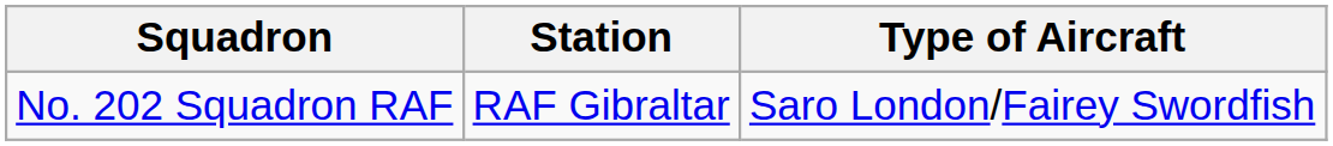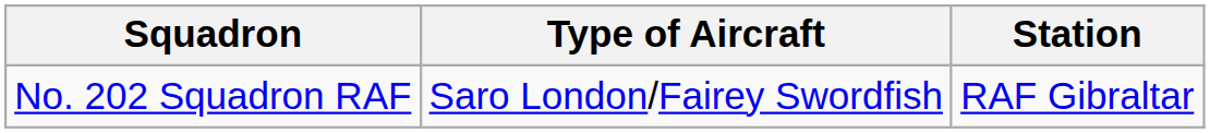 <table class="wikitable">
 <tr>
 <th>Squadron</th>
+<th>Type of Aircraft</th>
 <th>Station</th>
-<th>Type of Aircraft</th>
 </tr>
 <tr>
 <td><a href='#'>No. 202 Squadron RAF</a></td>
+<td><a href='#'>Saro London</a>/<a href='#'>Fairey Swordfish</a></td>
 <td><a href='#'>RAF Gibraltar</a></td>
-<td><a href='#'>Saro London</a>/<a href='#'>Fairey Swordfish</a></td>
 </tr>
 </table>
